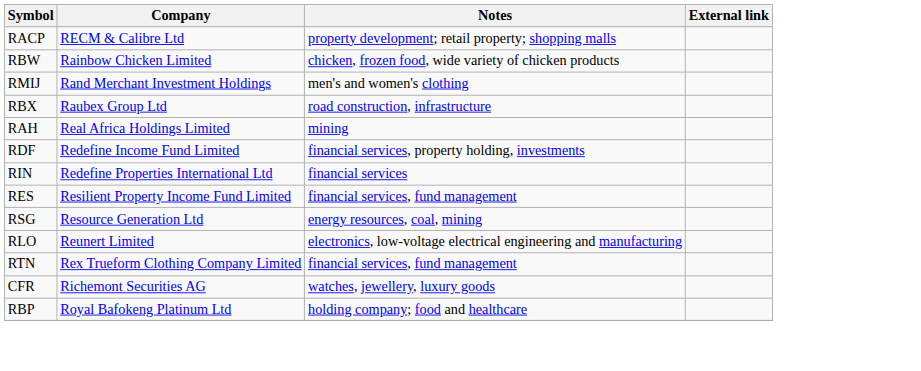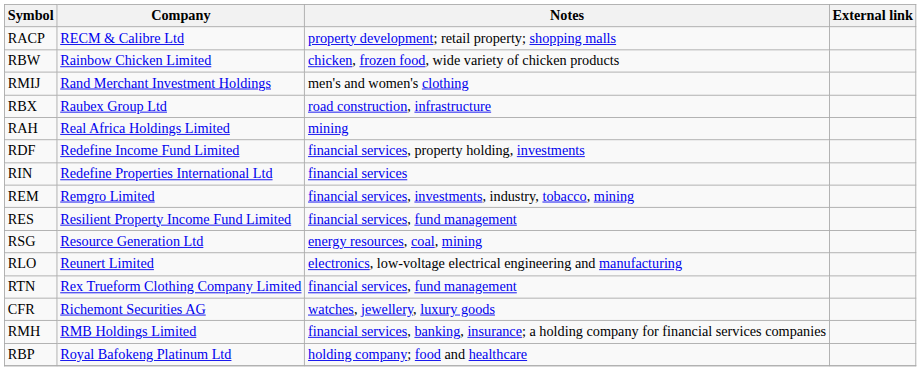 <table class="wikitable sortable">
 <tr>
 <th>Symbol</th>
 <th>Company</th>
 <th>Notes</th>
 <th>External link</th>
 </tr>
 <tr>
 <td>RACP</td>
 <td><a href='#'>RECM & Calibre Ltd</a></td>
 <td><a href='#'>property development</a>; retail property; <a href='#'>shopping malls</a></td>
 <td></td>
 </tr>
 <tr>
 <td>RBW</td>
 <td><a href='#'>Rainbow Chicken Limited</a></td>
 <td><a href='#'>chicken</a>, <a href='#'>frozen food</a>, wide variety of chicken products</td>
 <td></td>
 </tr>
 <tr>
 <td>RMIJ</td>
 <td><a href='#'>Rand Merchant Investment Holdings</a></td>
 <td>men's and women's <a href='#'>clothing</a></td>
 <td></td>
 </tr>
 <tr>
 <td>RBX</td>
 <td><a href='#'>Raubex Group Ltd</a></td>
 <td><a href='#'>road construction</a>, <a href='#'>infrastructure</a></td>
 <td></td>
 </tr>
 <tr>
 <td>RAH</td>
 <td><a href='#'>Real Africa Holdings Limited</a></td>
 <td><a href='#'>mining</a></td>
 <td></td>
 </tr>
 <tr>
 <td>RDF</td>
 <td><a href='#'>Redefine Income Fund Limited</a></td>
 <td><a href='#'>financial services</a>, property holding, <a href='#'>investments</a></td>
 <td></td>
 </tr>
 <tr>
 <td>RIN</td>
 <td><a href='#'>Redefine Properties International Ltd</a></td>
 <td><a href='#'>financial services</a></td>
 <td></td>
 </tr>
 <tr>
+<td>REM</td>
+<td><a href='#'>Remgro Limited</a></td>
+<td><a href='#'>financial services</a>, <a href='#'>investments</a>, industry, <a href='#'>tobacco</a>, <a href='#'>mining</a></td>
+<td></td>
+</tr>
+<tr>
 <td>RES</td>
 <td><a href='#'>Resilient Property Income Fund Limited</a></td>
 <td><a href='#'>financial services</a>, <a href='#'>fund management</a></td>
 <td></td>
 </tr>
 <tr>
 <td>RSG</td>
 <td><a href='#'>Resource Generation Ltd</a></td>
 <td><a href='#'>energy resources</a>, <a href='#'>coal</a>, <a href='#'>mining</a></td>
 <td></td>
 </tr>
 <tr>
 <td>RLO</td>
 <td><a href='#'>Reunert Limited</a></td>
 <td><a href='#'>electronics</a>, low-voltage electrical engineering and <a href='#'>manufacturing</a></td>
 <td></td>
 </tr>
 <tr>
 <td>RTN</td>
 <td><a href='#'>Rex Trueform Clothing Company Limited</a></td>
 <td><a href='#'>financial services</a>, <a href='#'>fund management</a></td>
 <td></td>
 </tr>
 <tr>
 <td>CFR</td>
 <td><a href='#'>Richemont Securities AG</a></td>
 <td><a href='#'>watches</a>, <a href='#'>jewellery</a>, <a href='#'>luxury goods</a></td>
 <td></td>
 </tr>
 <tr>
+<td>RMH</td>
+<td><a href='#'>RMB Holdings Limited</a></td>
+<td><a href='#'>financial services</a>, <a href='#'>banking</a>, <a href='#'>insurance</a>; a holding company for financial services companies</td>
+<td></td>
+</tr>
+<tr>
 <td>RBP</td>
 <td><a href='#'>Royal Bafokeng Platinum Ltd</a></td>
 <td><a href='#'>holding company</a>; <a href='#'>food</a> and <a href='#'>healthcare</a></td>
 <td></td>
 </tr>
 <tr>
 </tr>
 </table>
